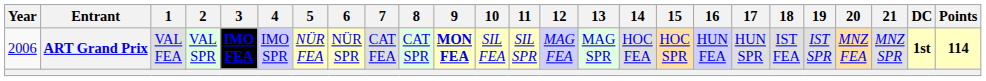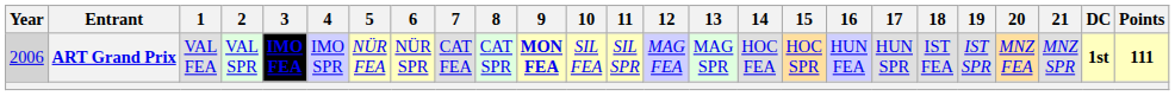 <table class="wikitable" style="text-align:center; font-size:85%;">
 <tr>
 <th>Year</th>
 <th>Entrant</th>
 <th>1</th>
 <th>2</th>
 <th>3</th>
 <th>4</th>
 <th>5</th>
 <th>6</th>
 <th>7</th>
 <th>8</th>
 <th>9</th>
 <th>10</th>
 <th>11</th>
 <th>12</th>
 <th>13</th>
 <th>14</th>
 <th>15</th>
 <th>16</th>
 <th>17</th>
 <th>18</th>
 <th>19</th>
 <th>20</th>
 <th>21</th>
 <th>DC</th>
 <th>Points</th>
 </tr>
 <tr>
-<td id=2006R><a href='#'>2006</a></td>
+<td id=2006R style="background: lightgrey;"><a href='#'>2006</a></td>
 <th nowrap><a href='#'>ART Grand Prix</a></th>
 <td style="background:#DFDFDF;"><a href='#'>VAL<br>FEA</a><br></td>
 <td style="background:#DFFFDF;"><a href='#'>VAL<br>SPR</a><br></td>
 <td style="background:#000; color:white;"><strong><a href='#'><span>IMO<br>FEA</span></a><br></strong></td>
 <td style="background:#CFCFFF;"><a href='#'>IMO<br>SPR</a><br></td>
 <td style="background:#ffffbf;"><em><a href='#'>NÜR<br>FEA</a></em><br></td>
 <td style="background:#ffffbf;"><a href='#'>NÜR<br>SPR</a><br></td>
 <td style="background:#DFDFDF;"><a href='#'>CAT<br>FEA</a><br></td>
 <td style="background:#DFFFDF;"><a href='#'>CAT<br>SPR</a><br></td>
 <td style="background:#ffffbf;"><strong><a href='#'>MON<br>FEA</a></strong><br></td>
 <td style="background:#ffffbf;"><em><a href='#'>SIL<br>FEA</a></em><br></td>
 <td style="background:#ffffbf;"><em><a href='#'>SIL<br>SPR</a></em><br></td>
 <td style="background:#CFCFFF;"><em><a href='#'>MAG<br>FEA</a></em><br></td>
 <td style="background:#DFFFDF;"><a href='#'>MAG<br>SPR</a><br></td>
 <td style="background:#DFDFDF;"><a href='#'>HOC<br>FEA</a><br></td>
 <td style="background:#FFDF9F;"><a href='#'>HOC<br>SPR</a><br></td>
 <td style="background:#CFCFFF;"><a href='#'>HUN<br>FEA</a><br></td>
 <td style="background:#DFDFDF;"><a href='#'>HUN<br>SPR</a><br></td>
 <td style="background:#DFDFDF;"><a href='#'>IST<br>FEA</a><br></td>
 <td style="background:#DFDFDF;"><em><a href='#'>IST<br>SPR</a></em><br></td>
 <td style="background:#FFDF9F;"><em><a href='#'>MNZ<br>FEA</a></em><br></td>
 <td style="background:#DFDFDF;"><em><a href='#'>MNZ<br>SPR</a></em><br></td>
 <th style="background:#FFFFBF;">1st</th>
-<th style="background:#FFFFBF;">114</th>
+<th style="background:#FFFFBF;">111</th>
 </tr>
 <tr>
 <th colspan="27"></th>
 </tr>
 </table>
